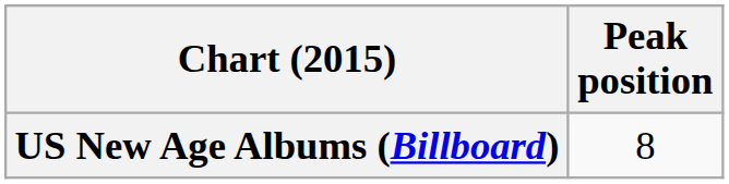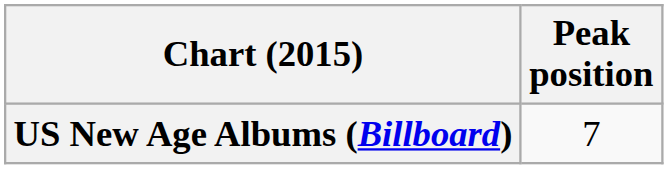 <table class="wikitable plainrowheaders">
 <tr>
 <th scope="col">Chart (2015)</th>
 <th scope="col">Peak<br>position</th>
 </tr>
 <tr>
 <th scope="row">US New Age Albums (<em><a href='#'>Billboard</a></em>)</th>
-<td align=center>8</td>
+<td align=center>7</td>
 </tr>
 </table>
